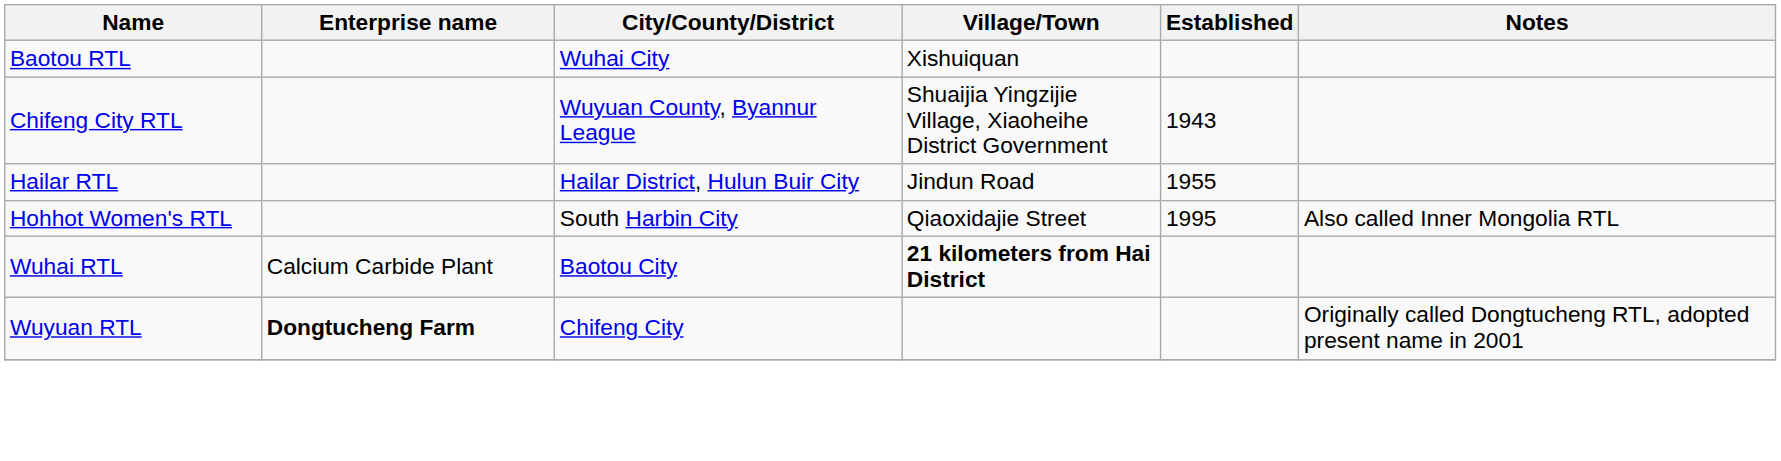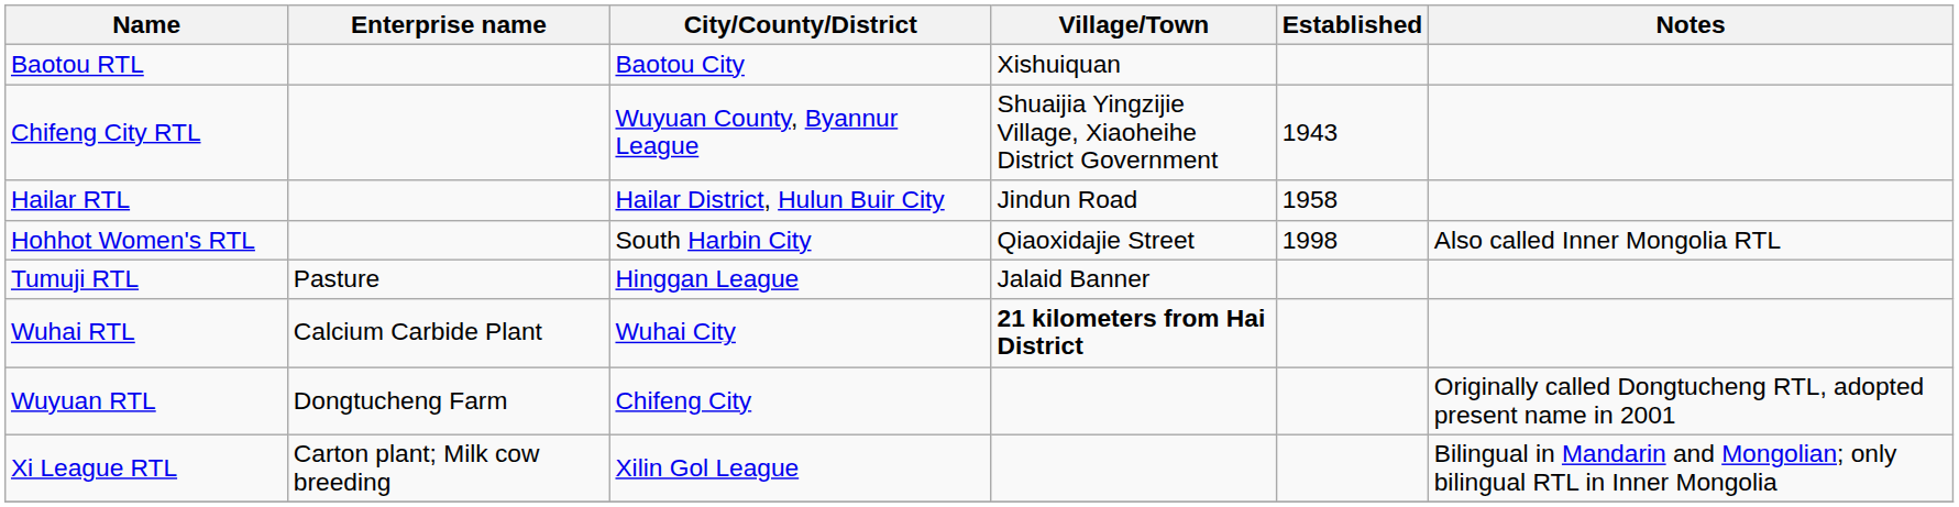 <table class="wikitable">
 <tr>
 <th width=15%>Name</th>
 <th width=17%>Enterprise name</th>
 <th width=20%>City/County/District</th>
 <th width=15%>Village/Town</th>
 <th width=5%>Established</th>
 <th width=28%>Notes</th>
 </tr>
 <tr>
 <td><a href='#'>Baotou RTL</a></td>
 <td></td>
-<td><a href='#'>Wuhai City</a></td>
+<td><a href='#'>Baotou City</a></td>
 <td>Xishuiquan</td>
 <td></td>
 <td></td>
 </tr>
 <tr>
 <td><a href='#'>Chifeng City RTL</a></td>
 <td></td>
 <td><a href='#'>Wuyuan County</a>, <a href='#'>Byannur League</a></td>
 <td>Shuaijia Yingzijie Village, Xiaoheihe District Government</td>
 <td>1943</td>
 <td></td>
 </tr>
 <tr>
 <td><a href='#'>Hailar RTL</a></td>
 <td></td>
 <td><a href='#'>Hailar District</a>, <a href='#'>Hulun Buir City</a></td>
 <td>Jindun Road</td>
-<td>1955</td>
+<td>1958</td>
 <td></td>
 </tr>
 <tr>
 <td><a href='#'>Hohhot Women's RTL</a></td>
 <td></td>
 <td>South <a href='#'>Harbin City</a></td>
 <td>Qiaoxidajie Street</td>
-<td>1995</td>
+<td>1998</td>
 <td>Also called Inner Mongolia RTL</td>
+</tr>
+<tr>
+<td><a href='#'>Tumuji RTL</a></td>
+<td>Pasture</td>
+<td><a href='#'>Hinggan League</a></td>
+<td>Jalaid Banner</td>
+<td></td>
+<td></td>
 </tr>
 <tr>
 <td><a href='#'>Wuhai RTL</a></td>
 <td>Calcium Carbide Plant</td>
-<td><a href='#'>Baotou City</a></td>
+<td><a href='#'>Wuhai City</a></td>
 <td><strong>21 kilometers from Hai District</strong></td>
 <td></td>
 <td></td>
 </tr>
 <tr>
 <td><a href='#'>Wuyuan RTL</a></td>
-<td><strong>Dongtucheng Farm</strong></td>
+<td>Dongtucheng Farm</td>
 <td><a href='#'>Chifeng City</a></td>
 <td></td>
 <td></td>
 <td>Originally called Dongtucheng RTL, adopted present name in 2001</td>
 </tr>
 <tr>
+<td><a href='#'>Xi League RTL</a></td>
+<td>Carton plant; Milk cow breeding</td>
+<td><a href='#'>Xilin Gol League</a></td>
+<td></td>
+<td></td>
+<td>Bilingual in <a href='#'>Mandarin</a> and <a href='#'>Mongolian</a>; only bilingual RTL in Inner Mongolia</td>
+</tr>
+<tr>
 </tr>
 </table>
